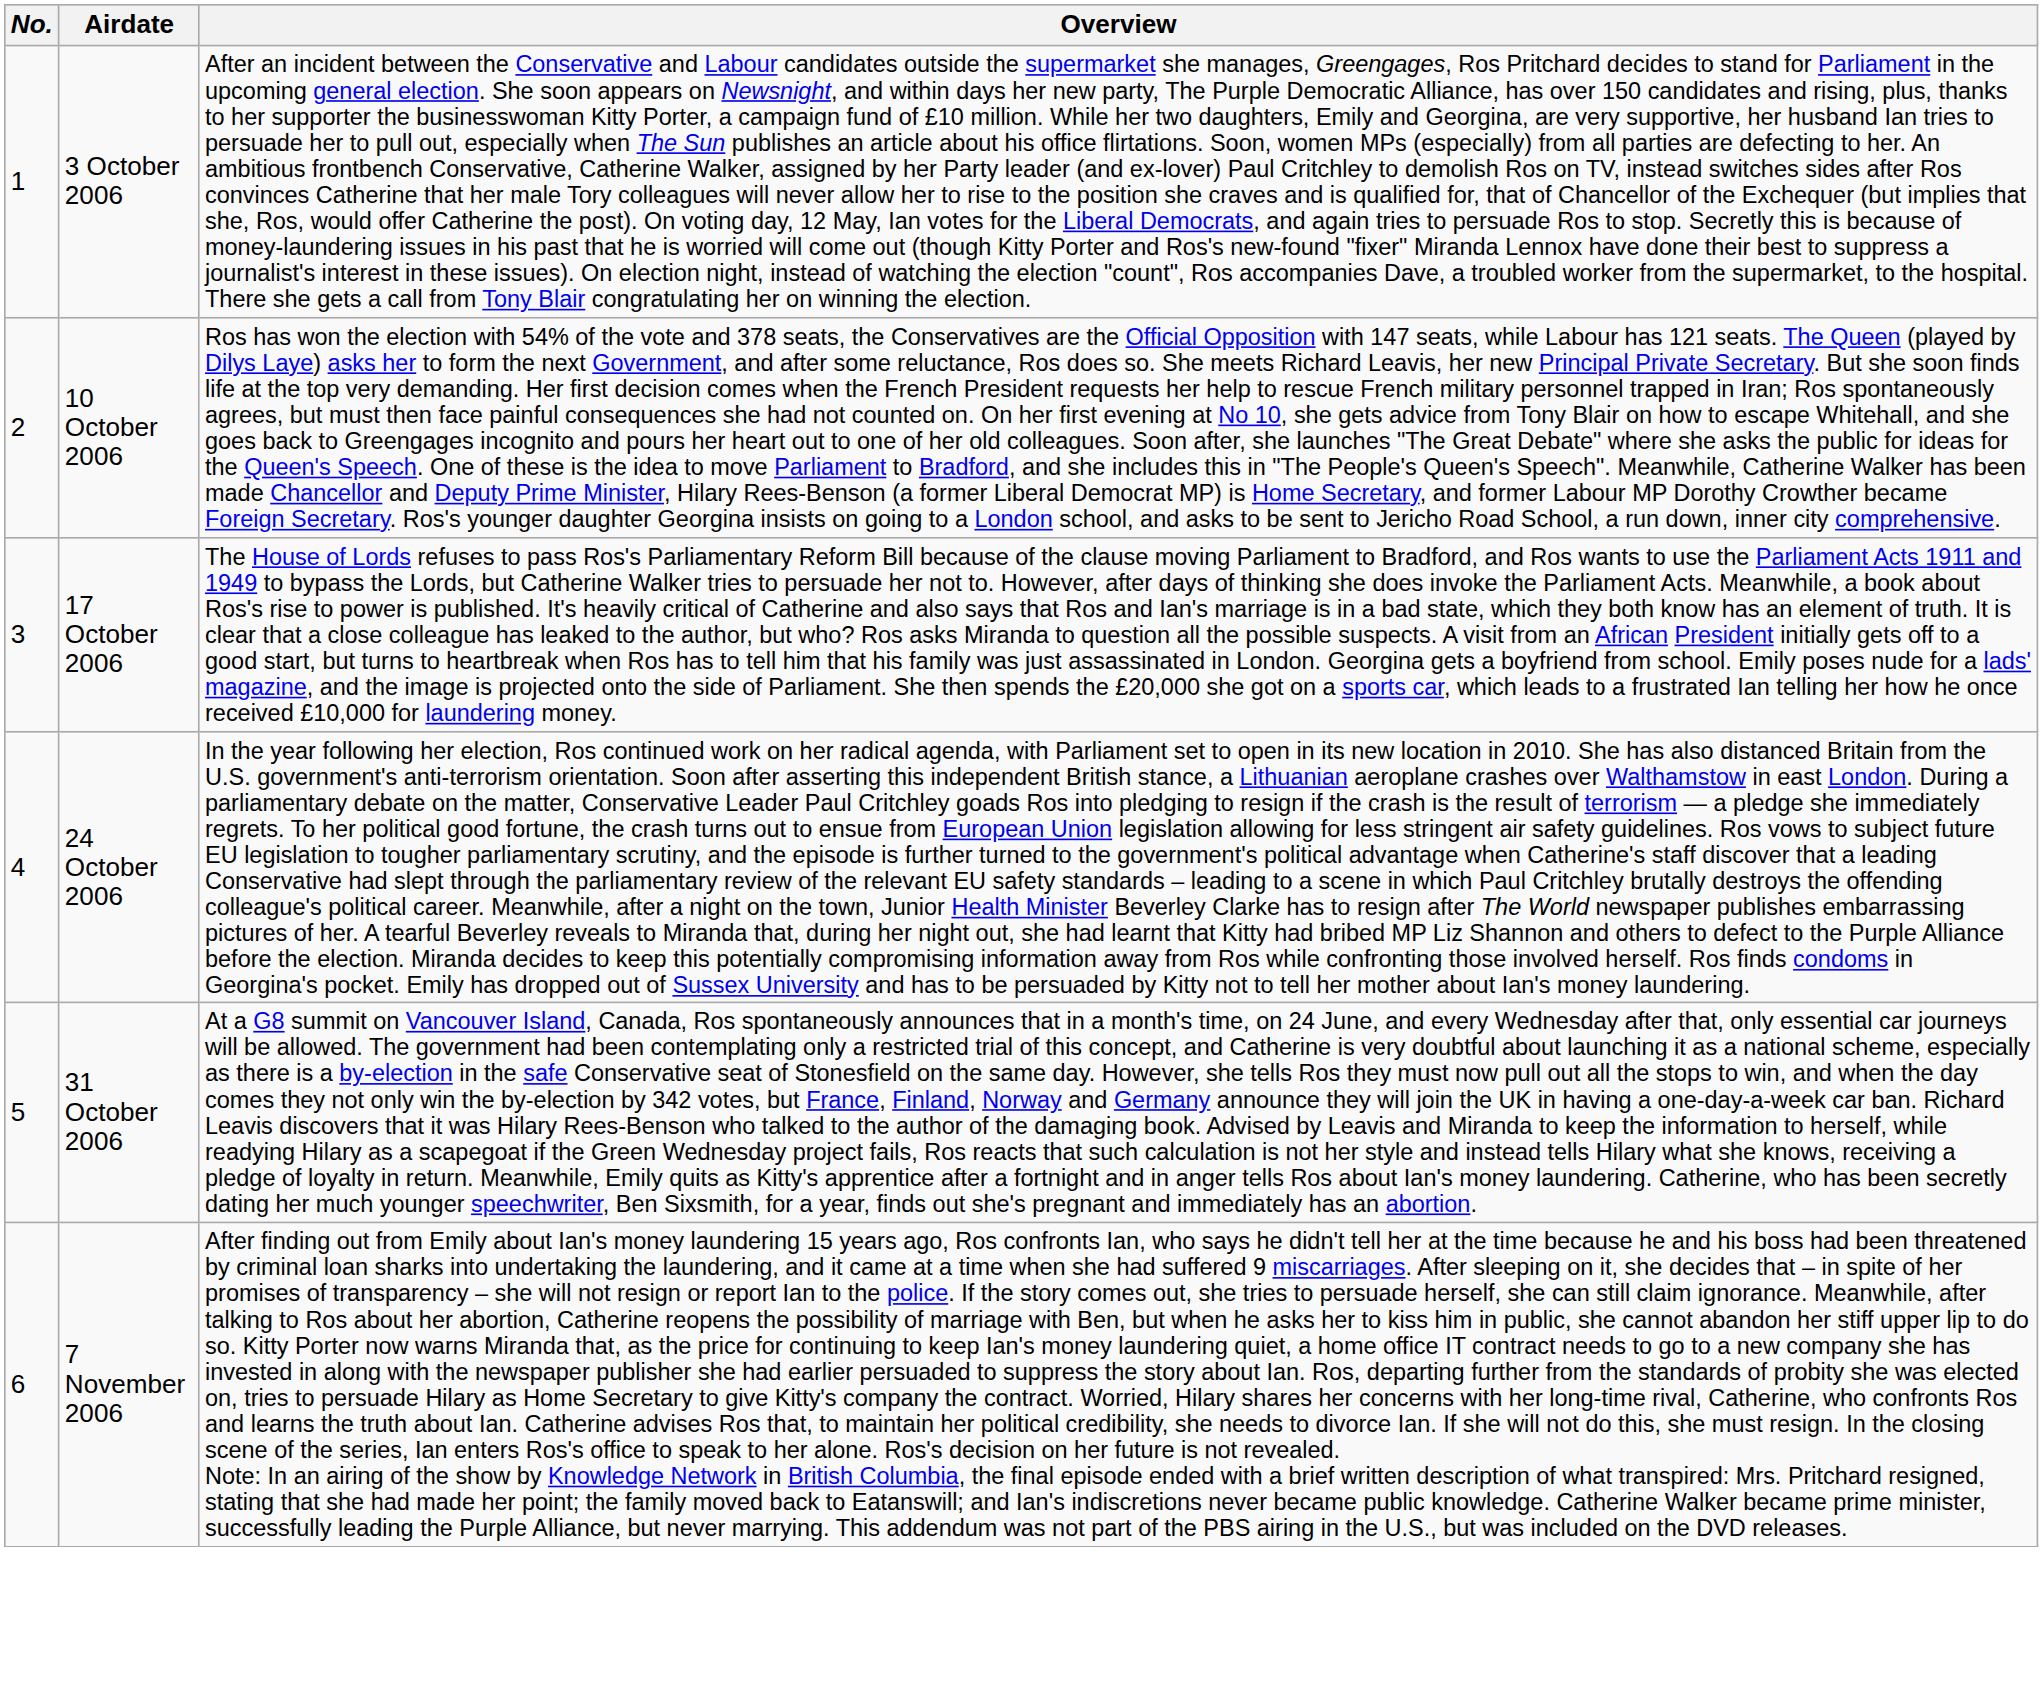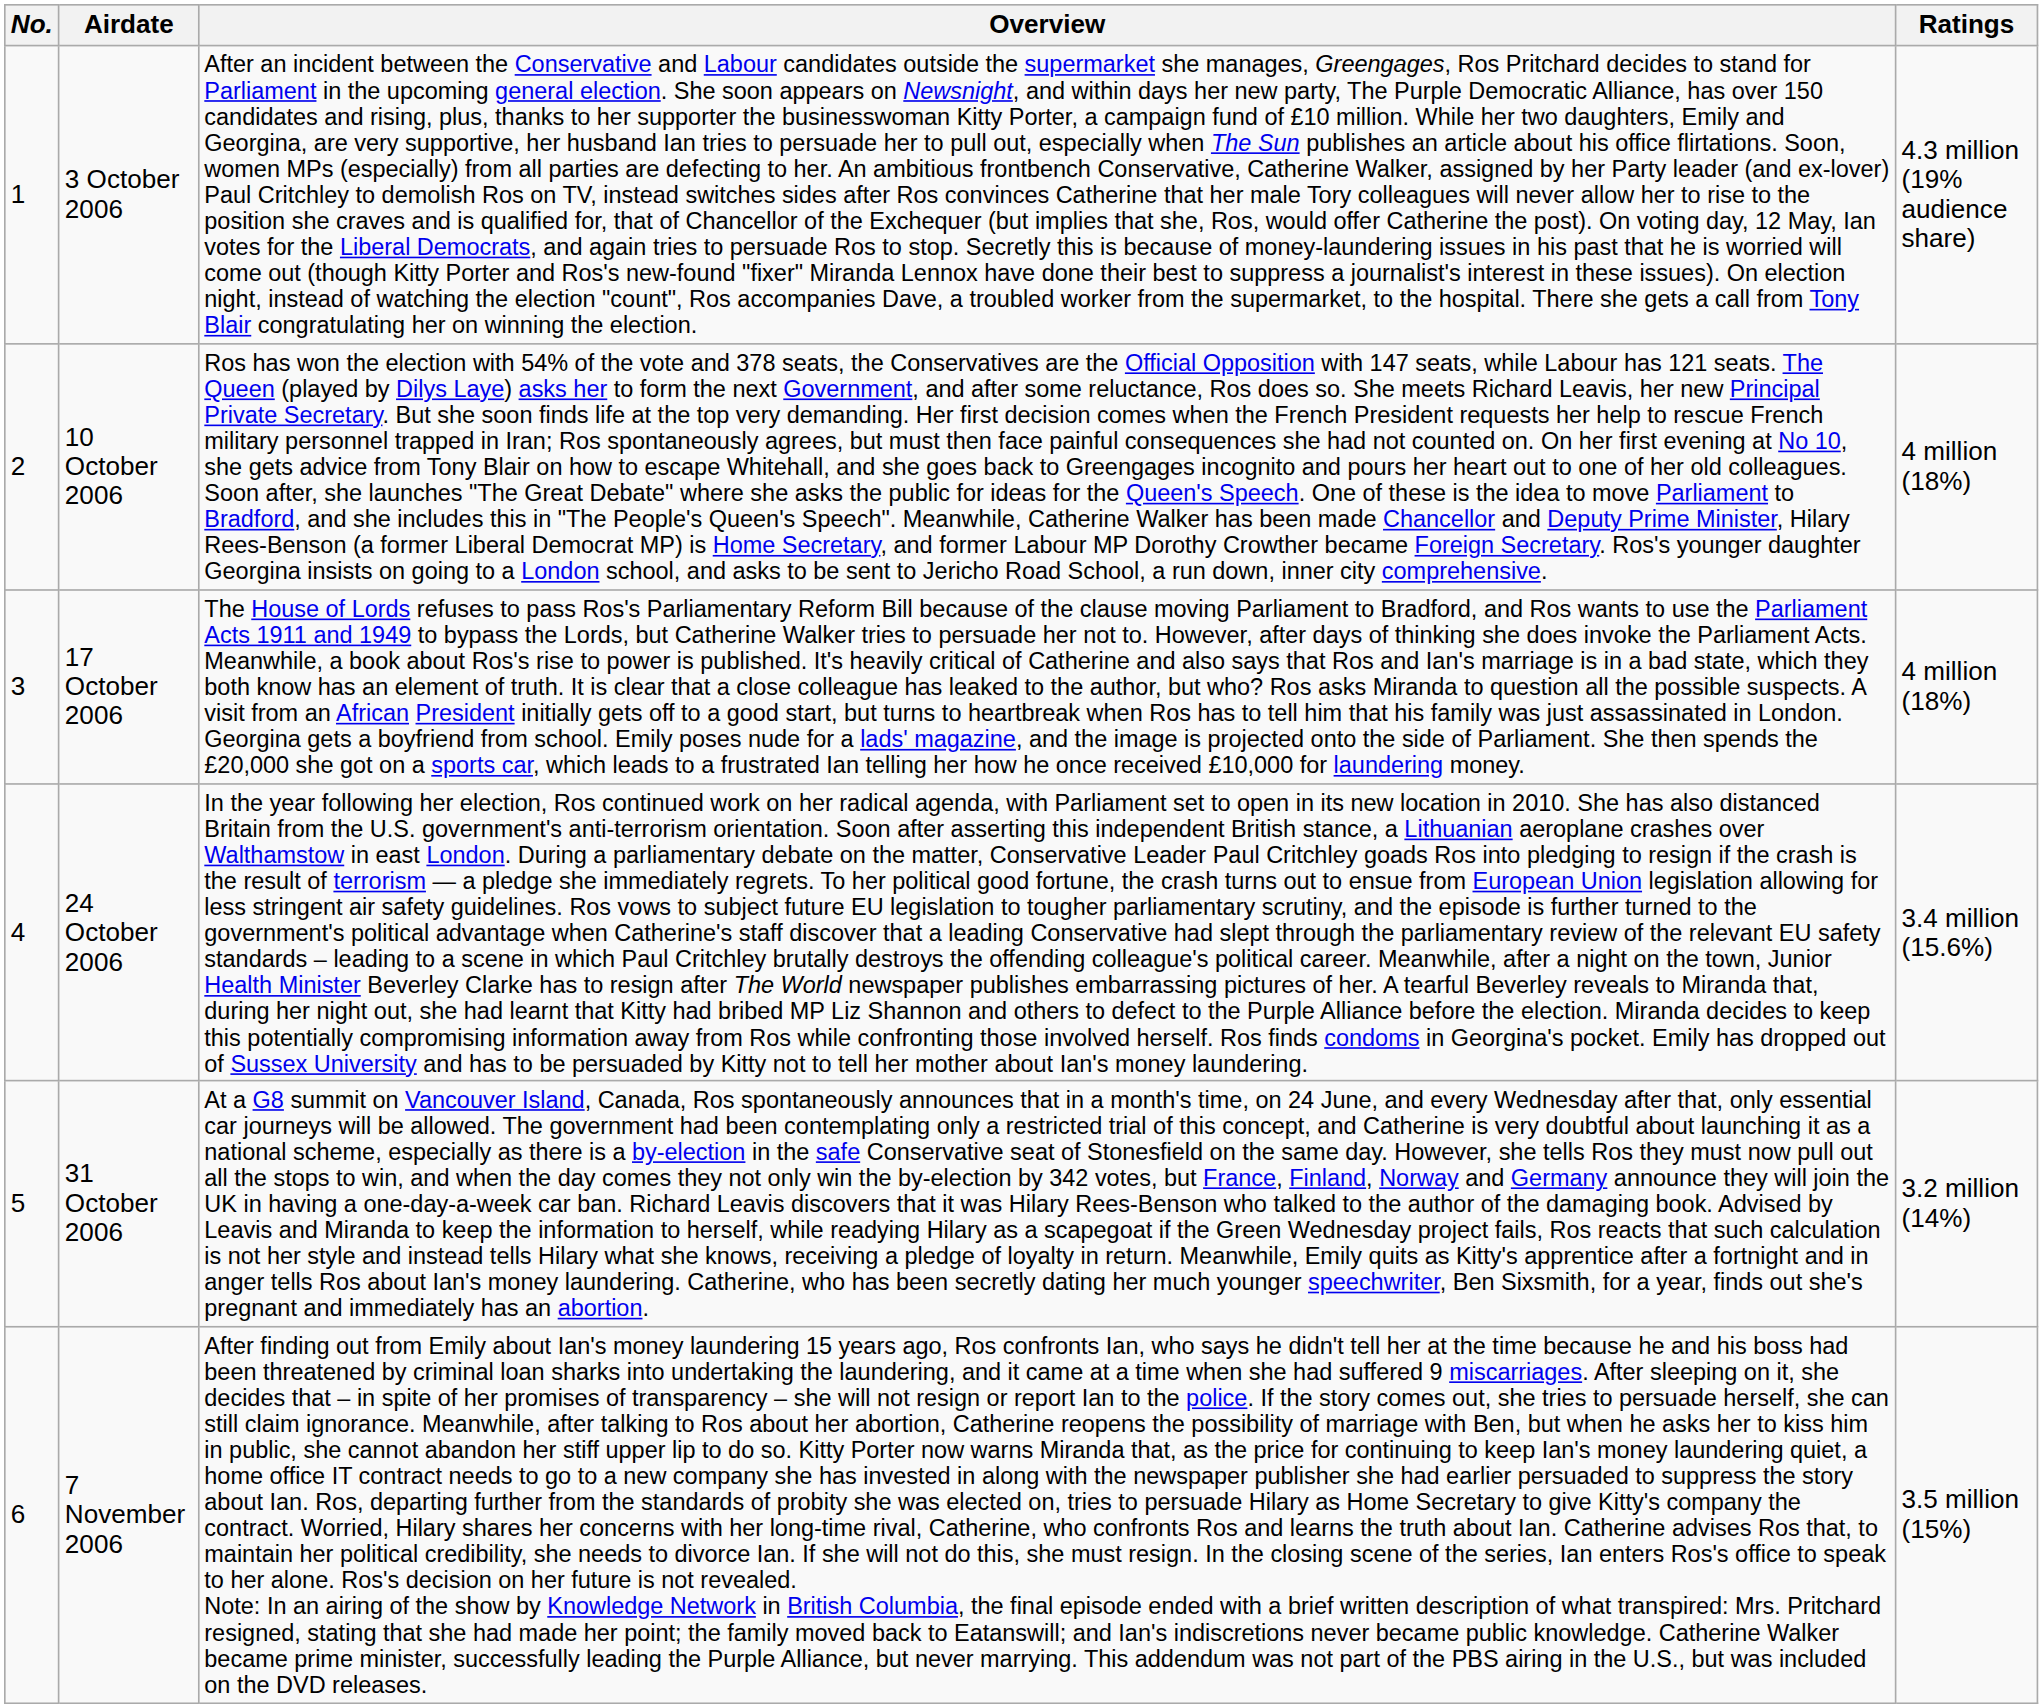 <table class="wikitable" style="font-size: 100%;">
 <tr style="background:#EFEFEF">
 <th><em>No.</em></th>
 <th><strong>Airdate</strong></th>
 <th><strong>Overview</strong></th>
+<th><strong>Ratings</strong></th>
 </tr>
 <tr>
 <td>1</td>
 <td>3 October 2006</td>
 <td style="font-size: 90%;">After an incident between the <a href='#'>Conservative</a> and <a href='#'>Labour</a> candidates outside the <a href='#'>supermarket</a> she manages, <em>Greengages</em>, Ros Pritchard decides to stand for <a href='#'>Parliament</a> in the upcoming <a href='#'>general election</a>. She soon appears on <em><a href='#'>Newsnight</a></em>, and within days her new party, The Purple Democratic Alliance, has over 150 candidates and rising, plus, thanks to her supporter the businesswoman Kitty Porter, a campaign fund of £10 million. While her two daughters, Emily and Georgina, are very supportive, her husband Ian tries to persuade her to pull out, especially when <em><a href='#'>The Sun</a></em> publishes an article about his office flirtations. Soon, women MPs (especially) from all parties are defecting to her. An ambitious frontbench Conservative, Catherine Walker, assigned by her Party leader (and ex-lover) Paul Critchley to demolish Ros on TV, instead switches sides after Ros convinces Catherine that her male Tory colleagues will never allow her to rise to the position she craves and is qualified for, that of Chancellor of the Exchequer (but implies that she, Ros, would offer Catherine the post). On voting day, 12 May, Ian votes for the <a href='#'>Liberal Democrats</a>, and again tries to persuade Ros to stop.  Secretly this is because of money-laundering issues in his past that he is worried will come out (though Kitty Porter and Ros's new-found "fixer" Miranda Lennox have done their best to suppress a journalist's interest in these issues). On election night, instead of watching the election "count", Ros accompanies Dave, a troubled worker from the supermarket, to the hospital. There she gets a call from <a href='#'>Tony Blair</a> congratulating her on winning the election.</td>
+<td>4.3 million (19% audience share)</td>
 </tr>
 <tr>
 <td>2</td>
 <td>10 October 2006</td>
 <td style="font-size: 90%;">Ros has won the election with 54% of the vote and 378 seats, the Conservatives are the <a href='#'>Official Opposition</a> with 147 seats, while Labour has 121 seats. <a href='#'>The Queen</a> (played by <a href='#'>Dilys Laye</a>) <a href='#'>asks her</a> to form the next <a href='#'>Government</a>, and after some reluctance, Ros does so.  She meets Richard Leavis, her new <a href='#'>Principal Private Secretary</a>. But she soon finds life at the top very demanding. Her first decision comes when the French President requests her help to rescue French military personnel trapped in Iran; Ros spontaneously agrees, but must then face painful consequences she had not counted on. On her first evening at <a href='#'>No 10</a>, she gets advice from Tony Blair on how to escape Whitehall, and she goes back to Greengages incognito and pours her heart out to one of her old colleagues. Soon after, she launches "The Great Debate" where she asks the public for ideas for the <a href='#'>Queen's Speech</a>.  One of these is the idea to move <a href='#'>Parliament</a> to <a href='#'>Bradford</a>, and she includes this in "The People's Queen's Speech". Meanwhile, Catherine Walker has been made <a href='#'>Chancellor</a> and <a href='#'>Deputy Prime Minister</a>, Hilary Rees-Benson (a former Liberal Democrat MP) is <a href='#'>Home Secretary</a>, and former Labour MP Dorothy Crowther became <a href='#'>Foreign Secretary</a>. Ros's younger daughter Georgina insists on going to a <a href='#'>London</a> school, and asks to be sent to Jericho Road School, a run down, inner city <a href='#'>comprehensive</a>.</td>
+<td>4 million (18%)</td>
 </tr>
 <tr>
 <td>3</td>
 <td>17 October 2006</td>
 <td style="font-size: 90%;">The <a href='#'>House of Lords</a> refuses to pass Ros's Parliamentary Reform Bill because of the clause moving Parliament to Bradford, and Ros wants to use the <a href='#'>Parliament Acts 1911 and 1949</a> to bypass the Lords, but Catherine Walker tries to persuade her not to. However, after days of thinking she does invoke the Parliament Acts. Meanwhile, a book about Ros's rise to power is published. It's heavily critical of Catherine and also says that Ros and Ian's marriage is in a bad state, which they both know has an element of truth. It is clear that a close colleague has leaked to the author, but who?  Ros asks Miranda to question all the possible suspects.  A visit from an <a href='#'>African</a> <a href='#'>President</a> initially gets off to a good start, but turns to heartbreak when Ros has to tell him that his family was just assassinated in London. Georgina gets a boyfriend from school. Emily poses nude for a <a href='#'>lads' magazine</a>, and the image is projected onto the side of Parliament. She then spends the £20,000 she got on a <a href='#'>sports car</a>, which leads to a frustrated Ian telling her how he once received £10,000 for <a href='#'>laundering</a> money.</td>
+<td>4 million (18%)</td>
 </tr>
 <tr>
 <td>4</td>
 <td>24 October 2006</td>
 <td style="font-size: 90%;">In the year following her election, Ros continued work on her radical agenda, with Parliament set to open in its new location in 2010. She has also distanced Britain from the U.S. government's anti-terrorism orientation. Soon after asserting this independent British stance, a <a href='#'>Lithuanian</a> aeroplane crashes over <a href='#'>Walthamstow</a> in east <a href='#'>London</a>. During a parliamentary debate on the matter, Conservative Leader Paul Critchley goads Ros into pledging to resign if the crash is the result of <a href='#'>terrorism</a> — a pledge she immediately regrets.  To her political good fortune, the crash turns out to ensue from <a href='#'>European Union</a> legislation allowing for less stringent air safety guidelines. Ros vows to subject future EU legislation to tougher parliamentary scrutiny, and the episode is further turned to the government's political advantage when Catherine's staff discover that a leading Conservative had slept through the parliamentary review of the relevant EU safety standards – leading to a scene in which Paul Critchley brutally destroys the offending colleague's political career.  Meanwhile, after a night on the town, Junior <a href='#'>Health Minister</a> Beverley Clarke has to resign after <em>The World</em> newspaper publishes embarrassing pictures of her. A tearful Beverley reveals to Miranda that, during her night out, she had learnt that Kitty had bribed MP Liz Shannon and others to defect to the Purple Alliance before the election.  Miranda decides to keep this potentially compromising information away from Ros while confronting those involved herself. Ros finds <a href='#'>condoms</a> in Georgina's pocket. Emily has dropped out of <a href='#'>Sussex University</a> and has to be persuaded by Kitty not to tell her mother about Ian's money laundering.</td>
+<td>3.4 million (15.6%)</td>
 </tr>
 <tr>
 <td>5</td>
 <td>31 October 2006</td>
 <td style="font-size: 90%;">At a <a href='#'>G8</a> summit on <a href='#'>Vancouver Island</a>, Canada, Ros spontaneously announces that in a month's time, on 24 June, and every Wednesday after that, only essential car journeys will be allowed. The government had been contemplating only a restricted trial of this concept, and Catherine is very doubtful about launching it as a national scheme, especially as there is a <a href='#'>by-election</a> in the <a href='#'>safe</a> Conservative seat of Stonesfield on the same day. However, she tells Ros they must now pull out all the stops to win, and when the day comes they not only win the by-election by 342 votes, but <a href='#'>France</a>, <a href='#'>Finland</a>, <a href='#'>Norway</a> and <a href='#'>Germany</a> announce they will join the UK in having a one-day-a-week car ban. Richard Leavis discovers that it was Hilary Rees-Benson who talked to the author of the damaging book. Advised by Leavis and Miranda to keep the information to herself, while readying Hilary as a scapegoat if the Green Wednesday project fails, Ros reacts that such calculation is not her style and instead tells Hilary what she knows, receiving a pledge of loyalty in return.  Meanwhile, Emily quits as Kitty's apprentice after a fortnight and in anger tells Ros about Ian's money laundering. Catherine, who has been secretly dating her much younger <a href='#'>speechwriter</a>, Ben Sixsmith, for a year, finds out she's pregnant and immediately has an <a href='#'>abortion</a>.</td>
+<td>3.2 million (14%)</td>
 </tr>
 <tr>
 <td>6</td>
 <td>7 November 2006</td>
 <td style="font-size: 90%;">After finding out from Emily about Ian's money laundering 15 years ago, Ros confronts Ian, who says he didn't tell her at the time because he and his boss had been threatened by criminal loan sharks into undertaking the laundering, and it came at a time when she had suffered 9 <a href='#'>miscarriages</a>. After sleeping on it, she decides that – in spite of her promises of transparency – she will not resign or report Ian to the <a href='#'>police</a>. If the story comes out, she tries to persuade herself, she can still claim ignorance.  Meanwhile, after talking to Ros about her abortion, Catherine reopens the possibility of marriage with Ben, but when he asks her to kiss him in public, she cannot abandon her stiff upper lip to do so.  Kitty Porter now warns Miranda that, as the price for continuing to keep Ian's money laundering quiet, a home office IT contract needs to go to a new company she has invested in along with the newspaper publisher she had earlier persuaded to suppress the story about Ian. Ros, departing further from the standards of probity she was elected on, tries to persuade Hilary as Home Secretary to give Kitty's company the contract. Worried, Hilary shares her concerns with her long-time rival, Catherine, who confronts Ros and learns the truth about Ian. Catherine advises Ros that, to maintain her political credibility, she needs to divorce Ian. If she will not do this, she must resign. In the closing scene of the series, Ian enters Ros's office to speak to her alone.  Ros's decision on her future is not revealed.<br>Note: In an airing of the show by <a href='#'>Knowledge Network</a> in <a href='#'>British Columbia</a>, the final episode ended with a brief written description of what transpired: Mrs. Pritchard resigned, stating that she had made her point; the family moved back to Eatanswill; and Ian's indiscretions never became public knowledge.  Catherine Walker became prime minister, successfully leading the Purple Alliance, but never marrying. This addendum was not part of the PBS airing in the U.S., but was included on the DVD releases.</td>
+<td>3.5 million (15%)</td>
 </tr>
 </table>
